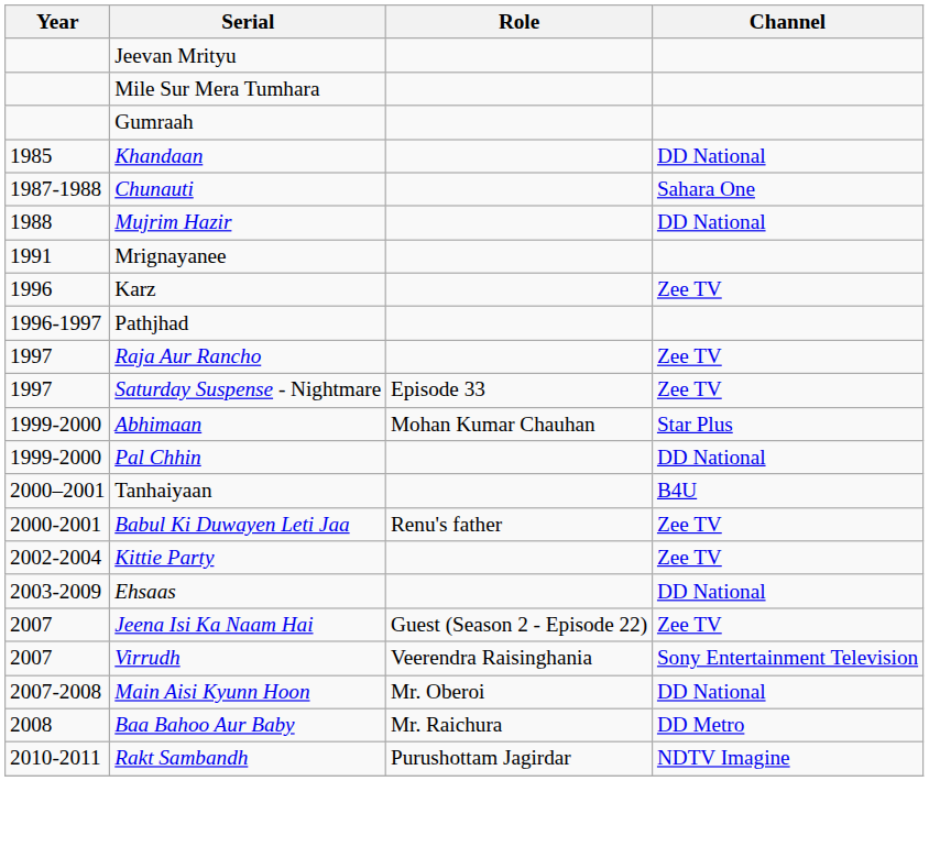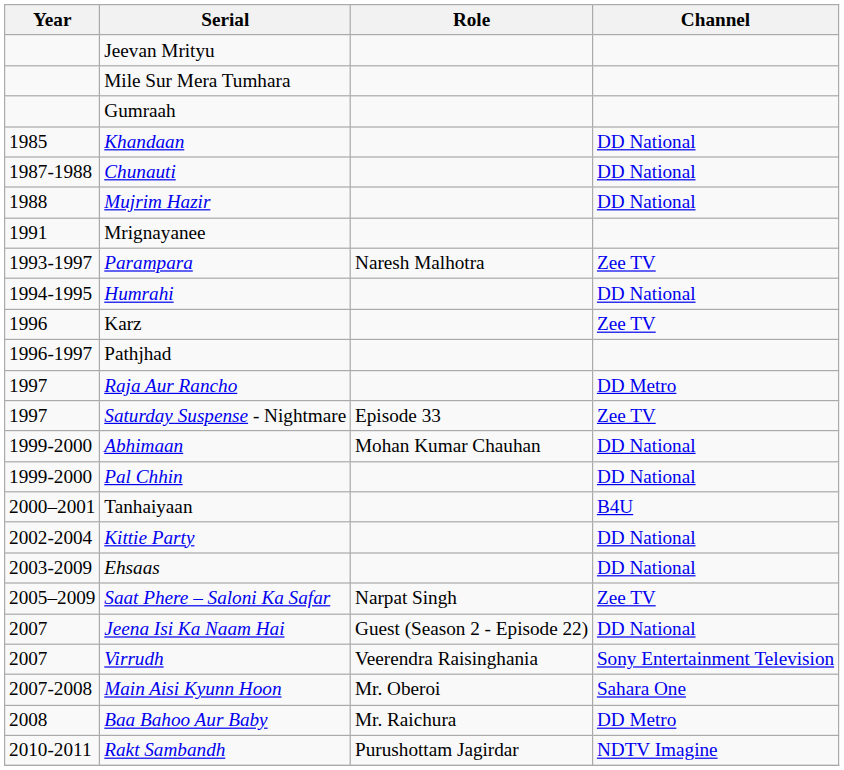 <table class="wikitable sortable">
 <tr>
 <th>Year</th>
 <th>Serial</th>
 <th>Role</th>
 <th>Channel</th>
 </tr>
 <tr>
 <td></td>
 <td>Jeevan Mrityu</td>
 <td></td>
 <td></td>
 </tr>
 <tr>
 <td></td>
 <td>Mile Sur Mera Tumhara</td>
 <td></td>
 <td></td>
 </tr>
 <tr>
 <td></td>
 <td>Gumraah</td>
 <td></td>
 <td></td>
 </tr>
 <tr>
 <td>1985</td>
 <td><em><a href='#'>Khandaan</a></em></td>
 <td></td>
 <td><a href='#'>DD National</a></td>
 </tr>
 <tr>
 <td>1987-1988</td>
 <td><em><a href='#'>Chunauti</a></em></td>
 <td></td>
-<td><a href='#'>Sahara One</a></td>
+<td><a href='#'>DD National</a></td>
 </tr>
 <tr>
 <td>1988</td>
 <td><em><a href='#'>Mujrim Hazir</a></em></td>
 <td></td>
 <td><a href='#'>DD National</a></td>
 </tr>
 <tr>
 <td>1991</td>
 <td>Mrignayanee</td>
 <td></td>
 <td></td>
+</tr>
+<tr>
+<td>1993-1997</td>
+<td><em><a href='#'>Parampara</a></em></td>
+<td>Naresh Malhotra</td>
+<td><a href='#'>Zee TV</a></td>
+</tr>
+<tr>
+<td>1994-1995</td>
+<td><em><a href='#'>Humrahi</a></em></td>
+<td></td>
+<td><a href='#'>DD National</a></td>
 </tr>
 <tr>
 <td>1996</td>
 <td>Karz</td>
 <td></td>
 <td><a href='#'>Zee TV</a></td>
 </tr>
 <tr>
 <td>1996-1997</td>
 <td>Pathjhad</td>
 <td></td>
 <td></td>
 </tr>
 <tr>
 <td>1997</td>
 <td><em><a href='#'>Raja Aur Rancho</a></em></td>
 <td></td>
-<td><a href='#'>Zee TV</a></td>
+<td><a href='#'>DD Metro</a></td>
 </tr>
 <tr>
 <td>1997</td>
 <td><em><a href='#'>Saturday Suspense</a></em> - Nightmare</td>
 <td>Episode 33</td>
 <td><a href='#'>Zee TV</a></td>
 </tr>
 <tr>
 <td>1999-2000</td>
 <td><em><a href='#'>Abhimaan</a></em></td>
 <td>Mohan Kumar Chauhan</td>
-<td><a href='#'>Star Plus</a></td>
+<td><a href='#'>DD National</a></td>
 </tr>
 <tr>
 <td>1999-2000</td>
 <td><em><a href='#'>Pal Chhin</a></em></td>
 <td></td>
 <td><a href='#'>DD National</a></td>
 </tr>
 <tr>
 <td>2000–2001</td>
 <td>Tanhaiyaan</td>
 <td></td>
 <td><a href='#'> B4U</a></td>
 </tr>
 <tr>
-<td>2000-2001</td>
-<td><em><a href='#'>Babul Ki Duwayen Leti Jaa</a></em></td>
-<td>Renu's father</td>
-<td><a href='#'>Zee TV</a></td>
-</tr>
-<tr>
 <td>2002-2004</td>
 <td><em><a href='#'>Kittie Party</a></em></td>
 <td></td>
-<td><a href='#'>Zee TV</a></td>
+<td><a href='#'>DD National</a></td>
 </tr>
 <tr>
 <td>2003-2009</td>
 <td><em>Ehsaas</em></td>
 <td></td>
 <td><a href='#'>DD National</a></td>
 </tr>
 <tr>
+<td>2005–2009</td>
+<td><em><a href='#'>Saat Phere – Saloni Ka Safar</a></em></td>
+<td>Narpat Singh</td>
+<td><a href='#'>Zee TV</a></td>
+</tr>
+<tr>
 <td>2007</td>
 <td><em><a href='#'>Jeena Isi Ka Naam Hai</a></em></td>
 <td>Guest (Season 2 - Episode 22)</td>
-<td><a href='#'>Zee TV</a></td>
+<td><a href='#'>DD National</a></td>
 </tr>
 <tr>
 <td>2007</td>
 <td><em><a href='#'>Virrudh</a></em></td>
 <td>Veerendra Raisinghania</td>
 <td><a href='#'>Sony Entertainment Television</a></td>
 </tr>
 <tr>
 <td>2007-2008</td>
 <td><em><a href='#'>Main Aisi Kyunn Hoon</a></em></td>
 <td>Mr. Oberoi</td>
-<td><a href='#'>DD National</a></td>
+<td><a href='#'>Sahara One</a></td>
 </tr>
 <tr>
 <td>2008</td>
 <td><em><a href='#'>Baa Bahoo Aur Baby</a></em></td>
 <td>Mr. Raichura</td>
 <td><a href='#'>DD Metro</a></td>
 </tr>
 <tr>
 <td>2010-2011</td>
 <td><em><a href='#'>Rakt Sambandh</a></em></td>
 <td>Purushottam Jagirdar</td>
 <td><a href='#'>NDTV Imagine</a></td>
 </tr>
 <tr>
 </tr>
 </table>
